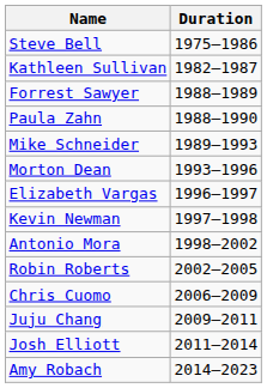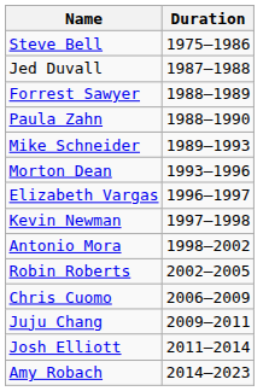 <table class="wikitable">
 <tr>
 <th>Name</th>
 <th>Duration</th>
 </tr>
 <tr>
 <td><a href='#'>Steve Bell</a></td>
 <td>1975–1986</td>
 </tr>
 <tr>
-<td><a href='#'>Kathleen Sullivan</a></td>
-<td>1982–1987</td>
+<td>Jed Duvall</td>
+<td>1987–1988</td>
 </tr>
 <tr>
 <td><a href='#'>Forrest Sawyer</a></td>
 <td>1988–1989</td>
 </tr>
 <tr>
 <td><a href='#'>Paula Zahn</a></td>
 <td>1988–1990</td>
 </tr>
 <tr>
 <td><a href='#'>Mike Schneider</a></td>
 <td>1989–1993</td>
 </tr>
 <tr>
 <td><a href='#'>Morton Dean</a></td>
 <td>1993–1996</td>
 </tr>
 <tr>
 <td><a href='#'>Elizabeth Vargas</a></td>
 <td>1996–1997</td>
 </tr>
 <tr>
 <td><a href='#'>Kevin Newman</a></td>
 <td>1997–1998</td>
 </tr>
 <tr>
 <td><a href='#'>Antonio Mora</a></td>
 <td>1998–2002</td>
 </tr>
 <tr>
 <td><a href='#'>Robin Roberts</a></td>
 <td>2002–2005</td>
 </tr>
 <tr>
 <td><a href='#'>Chris Cuomo</a></td>
 <td>2006–2009</td>
 </tr>
 <tr>
 <td><a href='#'>Juju Chang</a></td>
 <td>2009–2011</td>
 </tr>
 <tr>
 <td><a href='#'>Josh Elliott</a></td>
 <td>2011–2014</td>
 </tr>
 <tr>
 <td><a href='#'>Amy Robach</a></td>
 <td>2014–2023</td>
 </tr>
 </table>
